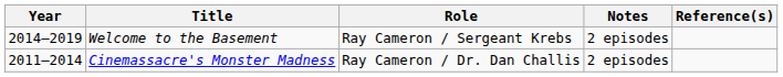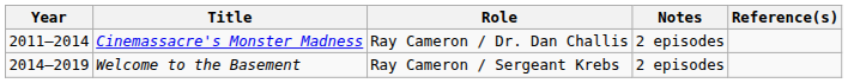 <table class="wikitable sortable">
 <tr>
 <th>Year</th>
 <th>Title</th>
 <th>Role</th>
 <th>Notes</th>
 <th>Reference(s)</th>
 </tr>
 <tr>
+<td>2011–2014</td>
+<td><em><a href='#'>Cinemassacre's Monster Madness</a></em></td>
+<td>Ray Cameron / Dr. Dan Challis</td>
+<td>2 episodes</td>
+<td></td>
+</tr>
+<tr>
 <td>2014–2019</td>
 <td><em>Welcome to the Basement</em></td>
 <td>Ray Cameron / Sergeant Krebs</td>
 <td>2 episodes</td>
 <td></td>
 </tr>
-<tr>
-<td>2011–2014</td>
-<td><em><a href='#'>Cinemassacre's Monster Madness</a></em></td>
-<td>Ray Cameron / Dr. Dan Challis</td>
-<td>2 episodes</td>
-<td></td>
-</tr>
 </table>
